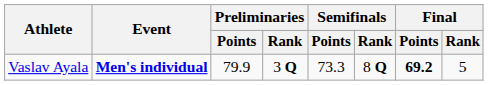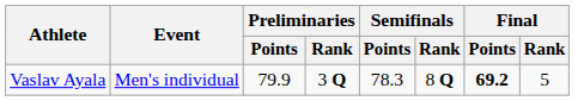 <table class=wikitable style="font-size:90%">
 <tr>
 <th rowspan="2">Athlete</th>
 <th rowspan="2">Event</th>
 <th colspan="2">Preliminaries</th>
 <th colspan="2">Semifinals</th>
 <th colspan="2">Final</th>
 </tr>
 <tr style="font-size:95%">
 <th>Points</th>
 <th>Rank</th>
 <th>Points</th>
 <th>Rank</th>
 <th>Points</th>
 <th>Rank</th>
 </tr>
 <tr align=center>
 <td align=left><a href='#'>Vaslav Ayala</a></td>
-<td align=left><strong><a href='#'>Men's individual</a></strong></td>
+<td align=left><a href='#'>Men's individual</a></td>
 <td>79.9</td>
 <td>3 <strong>Q</strong></td>
-<td>73.3</td>
+<td>78.3</td>
 <td>8 <strong>Q</strong></td>
 <td><strong>69.2</strong></td>
 <td>5</td>
 </tr>
 </table>
